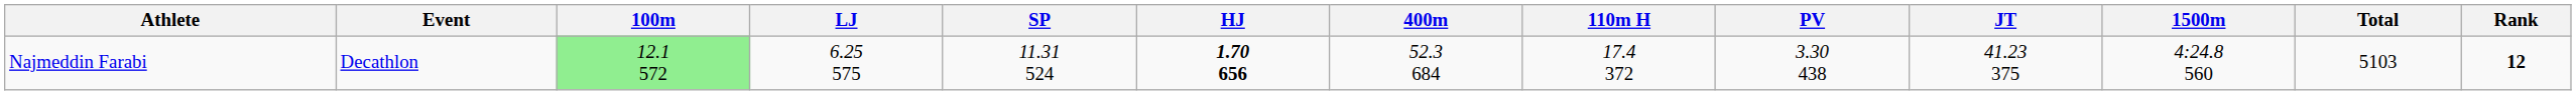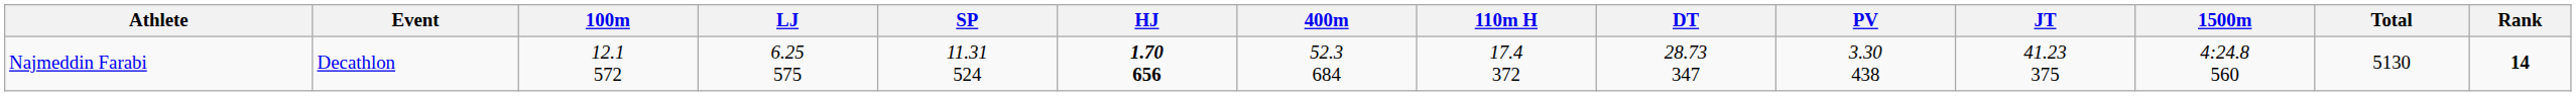 <table class="wikitable" width="98%" style="text-align:center; font-size:90%">
 <tr>
 <th width="12%">Athlete</th>
 <th width="8%">Event</th>
 <th width="7%"><a href='#'>100m</a></th>
 <th width="7%"><a href='#'>LJ</a></th>
 <th width="7%"><a href='#'>SP</a></th>
 <th width="7%"><a href='#'>HJ</a></th>
 <th width="7%"><a href='#'>400m</a></th>
 <th width="7%"><a href='#'>110m H</a></th>
+<th width="7%"><a href='#'>DT</a></th>
 <th width="7%"><a href='#'>PV</a></th>
 <th width="7%"><a href='#'>JT</a></th>
 <th width="7%"><a href='#'>1500m</a></th>
 <th width="6%">Total</th>
 <th width="4%">Rank</th>
 </tr>
 <tr>
 <td align="left"><a href='#'>Najmeddin Farabi</a></td>
 <td align="left"><a href='#'>Decathlon</a></td>
-<td style="background: lightgreen;"><em>12.1</em><br>572</td>
+<td><em>12.1</em><br>572</td>
 <td><em>6.25</em><br>575</td>
 <td><em>11.31</em><br>524</td>
 <td><strong><em>1.70</em><br>656</strong></td>
 <td><em>52.3</em><br>684</td>
 <td><em>17.4</em><br>372</td>
+<td><em>28.73</em><br>347</td>
 <td><em>3.30</em><br>438</td>
 <td><em>41.23</em><br>375</td>
 <td><em>4:24.8</em><br>560</td>
-<td>5103</td>
-<td><strong>12</strong></td>
+<td>5130</td>
+<td><strong>14</strong></td>
 </tr>
 </table>
